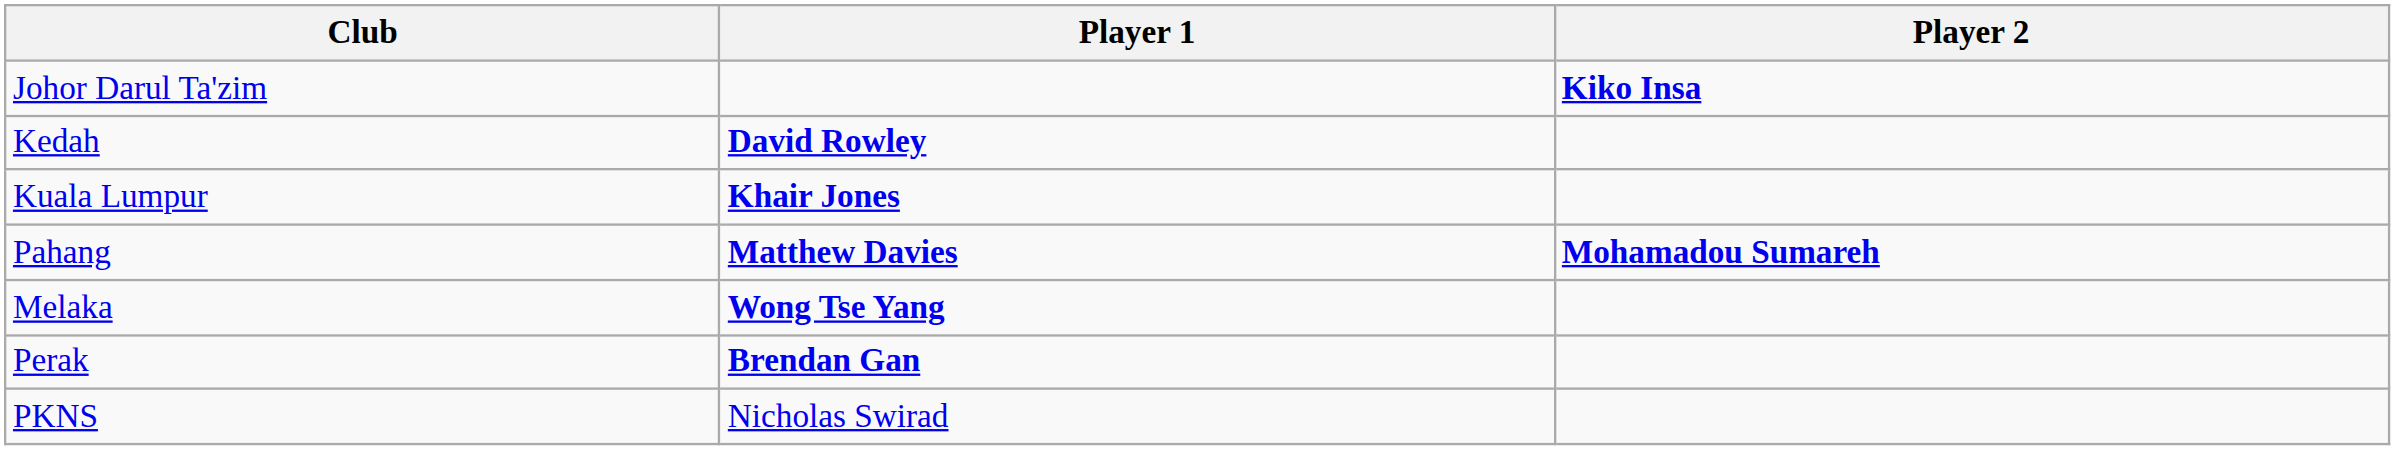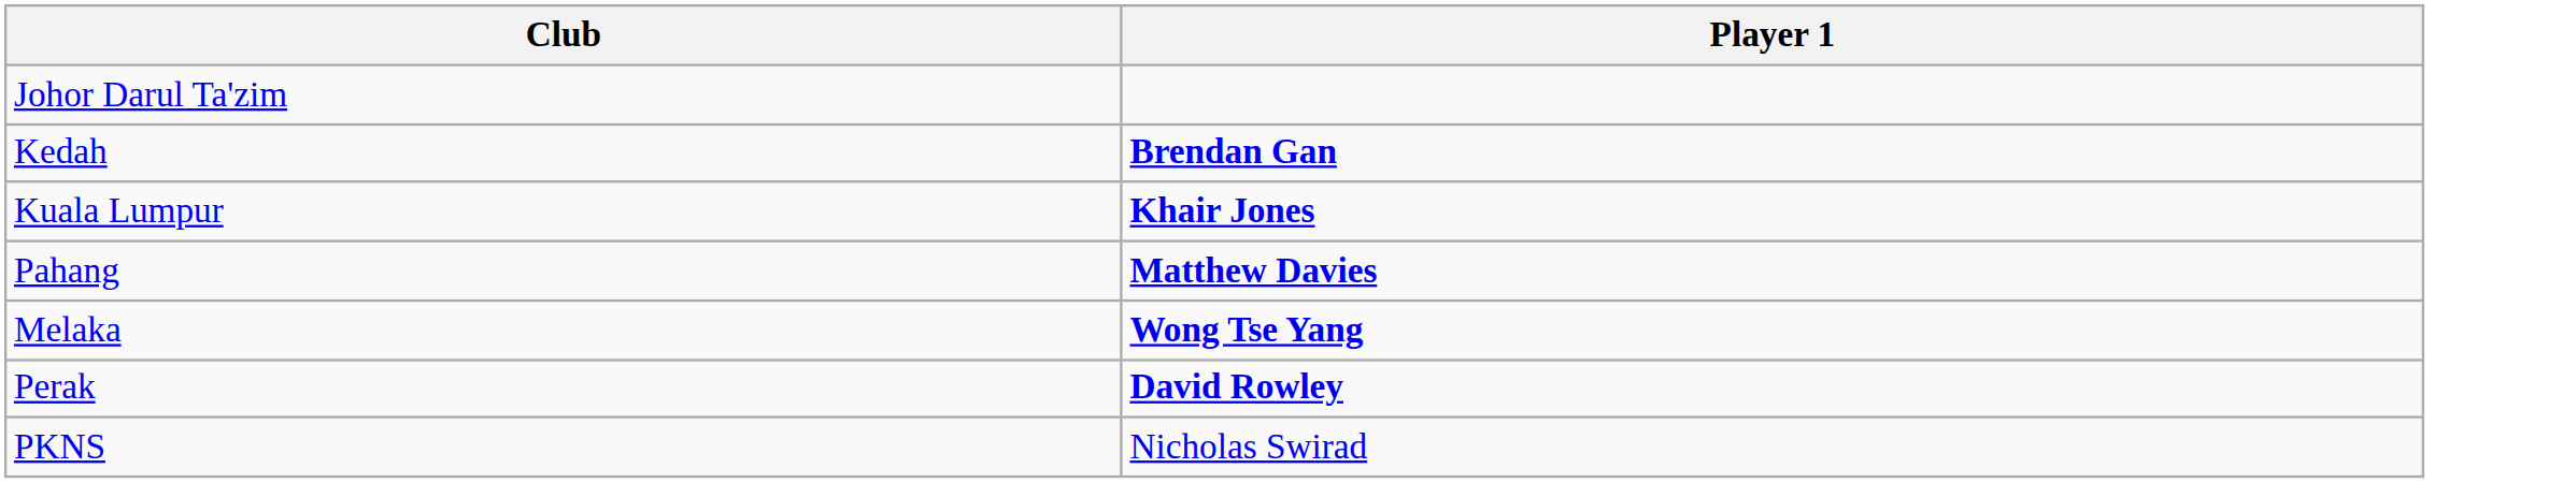 <table class="wikitable" style="font-size:90%;">
 <tr>
 <th style="width:12%">Club</th>
 <th style="width:14%">Player 1</th>
-<th style="width:14%">Player 2</th>
 </tr>
 <tr>
 <td><a href='#'>Johor Darul Ta'zim</a></td>
 <td><small></small> <small></small></td>
-<td> <strong><a href='#'>Kiko Insa</a></strong><small></small> <small></small></td>
 </tr>
 <tr>
 <td><a href='#'>Kedah</a></td>
-<td> <strong><a href='#'>David Rowley</a></strong><small></small></td>
-<td></td>
+<td> <strong><a href='#'>Brendan Gan</a></strong><small></small> <small></small></td>
 </tr>
 <tr>
 <td><a href='#'>Kuala Lumpur</a></td>
 <td> <strong><a href='#'>Khair Jones</a></strong><small></small> <small></small></td>
-<td></td>
 </tr>
 <tr>
 <td><a href='#'>Pahang</a></td>
 <td> <strong><a href='#'>Matthew Davies</a></strong><small></small> <small></small></td>
-<td> <strong><a href='#'>Mohamadou Sumareh</a></strong><small></small></td>
 </tr>
 <tr>
 <td><a href='#'>Melaka</a></td>
 <td><strong> <a href='#'>Wong Tse Yang</a><small></small></strong></td>
-<td></td>
 </tr>
 <tr>
 <td><a href='#'>Perak</a></td>
-<td> <strong><a href='#'>Brendan Gan</a></strong><small></small> <small></small></td>
-<td></td>
+<td> <strong><a href='#'>David Rowley</a></strong><small></small></td>
 </tr>
 <tr>
 <td><a href='#'>PKNS</a></td>
 <td> <a href='#'>Nicholas Swirad</a><small></small></td>
-<td></td>
 </tr>
 </table>
